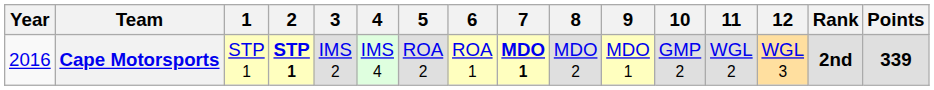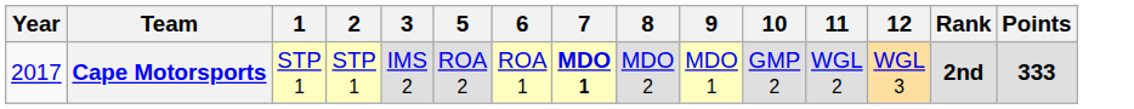 <table class="wikitable" style="text-align:center; font-size:90%">
 <tr>
 <th>Year</th>
 <th>Team</th>
 <th>1</th>
 <th>2</th>
 <th>3</th>
-<th>4</th>
 <th>5</th>
 <th>6</th>
 <th>7</th>
 <th>8</th>
 <th>9</th>
 <th>10</th>
 <th>11</th>
 <th>12</th>
 <th>Rank</th>
 <th>Points</th>
 </tr>
 <tr>
-<td><a href='#'>2016</a></td>
+<td><a href='#'>2017</a></td>
 <th><a href='#'>Cape Motorsports</a></th>
 <td style="background:#FFFFBF;"><a href='#'>STP</a><br><small>1</small></td>
-<td style="background:#FFFFBF;"><strong><a href='#'>STP</a><br><small>1</small></strong></td>
+<td style="background:#FFFFBF;"><a href='#'>STP</a><br><small>1</small></td>
 <td style="background:#DFDFDF;"><a href='#'>IMS</a><br><small>2</small></td>
-<td style="background:#DFFFDF;"><a href='#'>IMS</a><br><small>4</small></td>
 <td style="background:#DFDFDF;"><a href='#'>ROA</a><br><small>2</small></td>
 <td style="background:#FFFFBF;"><a href='#'>ROA</a><br><small>1</small></td>
 <td style="background:#FFFFBF;"><strong><a href='#'>MDO</a><br><small>1</small></strong></td>
 <td style="background:#DFDFDF;"><a href='#'>MDO</a><br><small>2</small></td>
 <td style="background:#FFFFBF;"><a href='#'>MDO</a><br><small>1</small></td>
 <td style="background:#DFDFDF;"><a href='#'>GMP</a><br><small>2</small></td>
 <td style="background:#DFDFDF;"><a href='#'>WGL</a><br><small>2</small></td>
 <td style="background:#FFDF9F;"><a href='#'>WGL</a><br><small>3</small></td>
 <th style="background:#DFDFDF;">2nd</th>
-<th style="background:#DFDFDF;">339</th>
+<th style="background:#DFDFDF;">333</th>
 </tr>
 </table>
